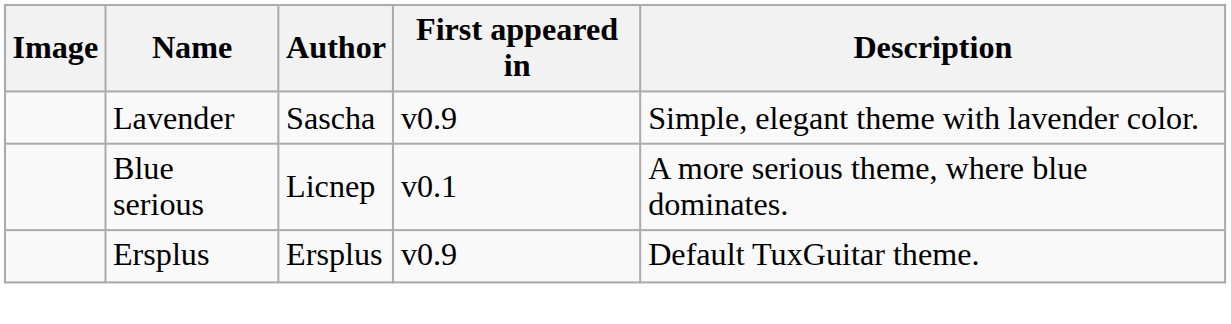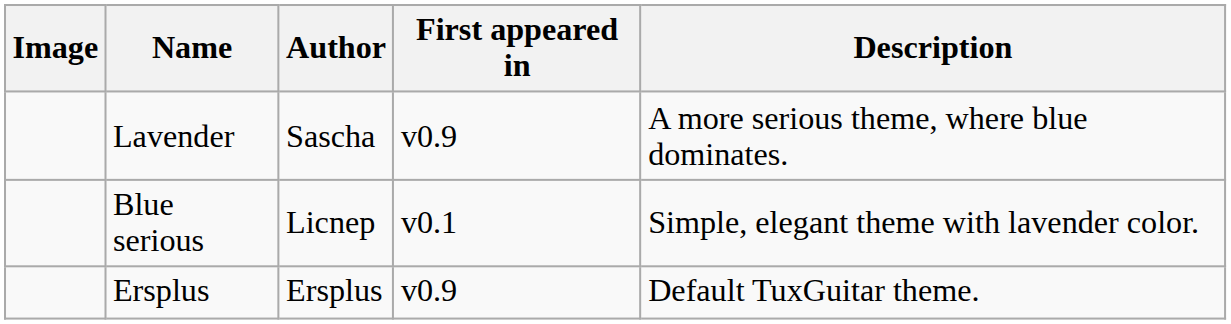 <table class="wikitable">
 <tr>
 <th>Image</th>
 <th>Name</th>
 <th>Author</th>
 <th>First appeared in</th>
 <th>Description</th>
 </tr>
 <tr>
 <td></td>
 <td>Lavender</td>
 <td>Sascha</td>
 <td>v0.9</td>
-<td>Simple, elegant theme with lavender color.</td>
+<td>A more serious theme, where blue dominates.</td>
 </tr>
 <tr>
 <td></td>
 <td>Blue serious</td>
 <td>Licnep</td>
 <td>v0.1</td>
-<td>A more serious theme, where blue dominates.</td>
+<td>Simple, elegant theme with lavender color.</td>
 </tr>
 <tr>
 <td></td>
 <td>Ersplus</td>
 <td>Ersplus</td>
 <td>v0.9</td>
 <td>Default TuxGuitar theme.</td>
 </tr>
 </table>
